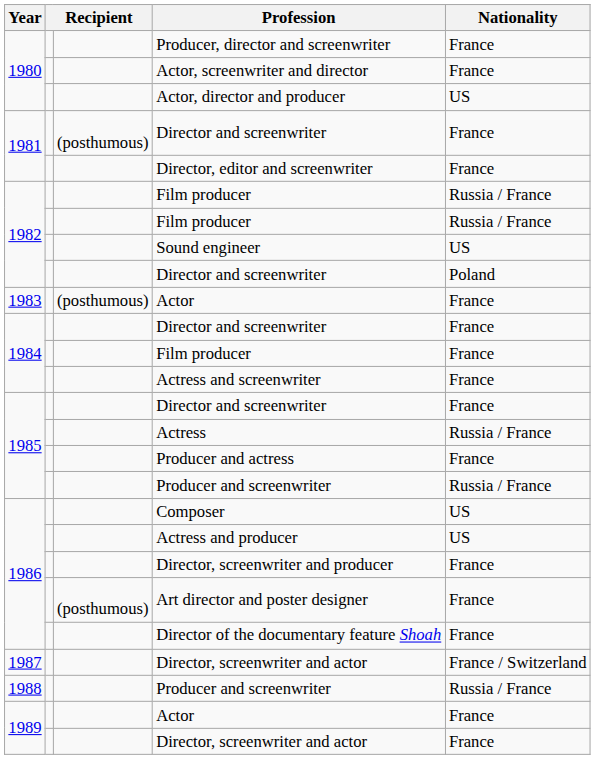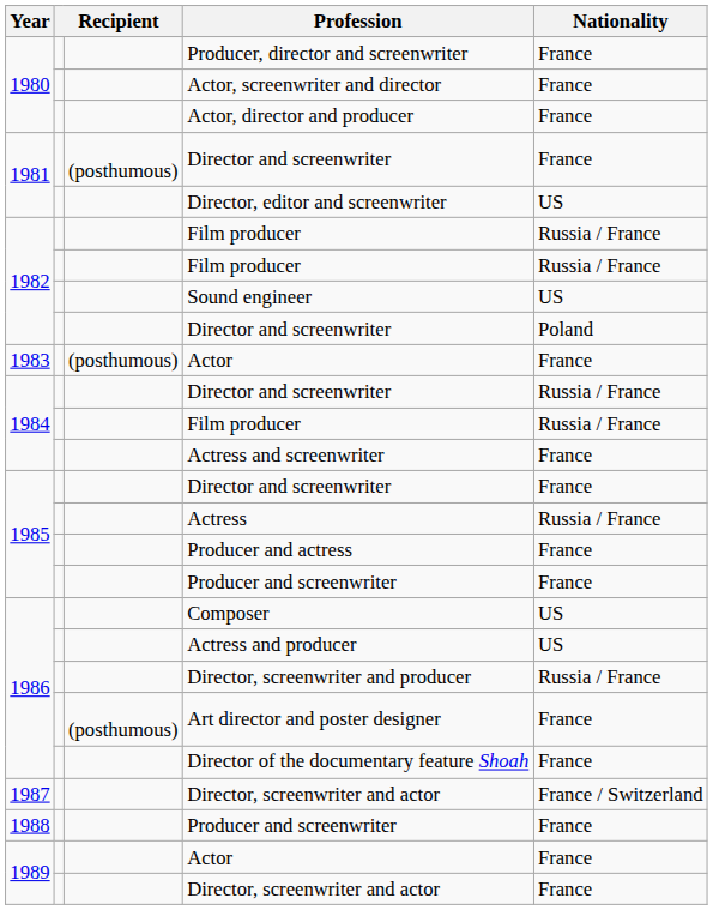 <table class="wikitable sortable">
 <tr>
 <th>Year</th>
 <th colspan="2">Recipient</th>
 <th class=unsortable>Profession</th>
 <th>Nationality</th>
 </tr>
 <tr>
 <td rowspan="3"><a href='#'>1980</a></td>
 <td data-sort-value="Braunberger"></td>
 <td></td>
 <td>Producer, director and screenwriter</td>
 <td>France</td>
 </tr>
 <tr>
 <td></td>
 <td></td>
 <td>Actor, screenwriter and director</td>
 <td>France</td>
 </tr>
 <tr>
 <td></td>
 <td></td>
 <td>Actor, director and producer</td>
-<td>US</td>
+<td>France</td>
 </tr>
 <tr>
 <td rowspan="2"><a href='#'>1981</a></td>
 <td></td>
 <td><br>(posthumous)</td>
 <td>Director and screenwriter</td>
 <td>France</td>
 </tr>
 <tr>
 <td data-sort-value="Resnais"></td>
 <td></td>
 <td>Director, editor and screenwriter</td>
-<td>France</td>
+<td>US</td>
 </tr>
 <tr>
 <td rowspan="4"><a href='#'>1982</a></td>
 <td data-sort-value="Dancigers"></td>
 <td></td>
 <td>Film producer</td>
 <td>Russia / France</td>
 </tr>
 <tr>
 <td data-sort-value="Mnouchkine"></td>
 <td></td>
 <td>Film producer</td>
 <td>Russia / France</td>
 </tr>
 <tr>
 <td data-sort-value="Nény"></td>
 <td></td>
 <td>Sound engineer</td>
 <td>US</td>
 </tr>
 <tr>
 <td></td>
 <td></td>
 <td>Director and screenwriter</td>
 <td>Poland</td>
 </tr>
 <tr>
 <td><a href='#'>1983</a></td>
 <td data-sort-value="Raimu"></td>
 <td> (posthumous)</td>
 <td>Actor</td>
 <td>France</td>
 </tr>
 <tr>
 <td rowspan="3"><a href='#'>1984</a></td>
 <td></td>
 <td></td>
 <td>Director and screenwriter</td>
-<td>France</td>
+<td>Russia / France</td>
 </tr>
 <tr>
 <td data-sort-value="Beauregard"></td>
 <td></td>
 <td>Film producer</td>
-<td>France</td>
+<td>Russia / France</td>
 </tr>
 <tr>
 <td></td>
 <td></td>
 <td>Actress and screenwriter</td>
 <td>France</td>
 </tr>
 <tr>
 <td rowspan="4"><a href='#'>1985</a></td>
 <td data-sort-value="Christian-Jaque"></td>
 <td></td>
 <td>Director and screenwriter</td>
 <td>France</td>
 </tr>
 <tr>
 <td></td>
 <td></td>
 <td>Actress</td>
 <td>Russia / France</td>
 </tr>
 <tr>
 <td data-sort-value="Gouze-Rénal"></td>
 <td></td>
 <td>Producer and actress</td>
 <td>France</td>
 </tr>
 <tr>
 <td data-sort-value="Poiré"></td>
 <td></td>
 <td>Producer and screenwriter</td>
-<td>Russia / France</td>
+<td>France</td>
 </tr>
 <tr>
 <td rowspan="5"><a href='#'>1986</a></td>
 <td data-sort-value="Jarre"></td>
 <td></td>
 <td>Composer</td>
 <td>US</td>
 </tr>
 <tr>
 <td></td>
 <td></td>
 <td>Actress and producer</td>
 <td>US</td>
 </tr>
 <tr>
 <td></td>
 <td></td>
 <td>Director, screenwriter and producer</td>
-<td>France</td>
+<td>Russia / France</td>
 </tr>
 <tr>
 <td></td>
 <td><br>(posthumous)</td>
 <td>Art director and poster designer</td>
 <td>France</td>
 </tr>
 <tr>
 <td></td>
 <td></td>
 <td>Director of the documentary feature <em><a href='#'>Shoah</a></em></td>
 <td>France</td>
 </tr>
 <tr>
 <td><a href='#'>1987</a></td>
 <td></td>
 <td></td>
 <td>Director, screenwriter and actor</td>
 <td>France / Switzerland</td>
 </tr>
 <tr>
 <td><a href='#'>1988</a></td>
 <td data-sort-value="Silberman"></td>
 <td></td>
 <td>Producer and screenwriter</td>
-<td>Russia / France</td>
+<td>France</td>
 </tr>
 <tr>
 <td rowspan="2"><a href='#'>1989</a></td>
 <td></td>
 <td></td>
 <td>Actor</td>
 <td>France</td>
 </tr>
 <tr>
 <td></td>
 <td></td>
 <td>Director, screenwriter and actor</td>
 <td>France</td>
 </tr>
 </table>
